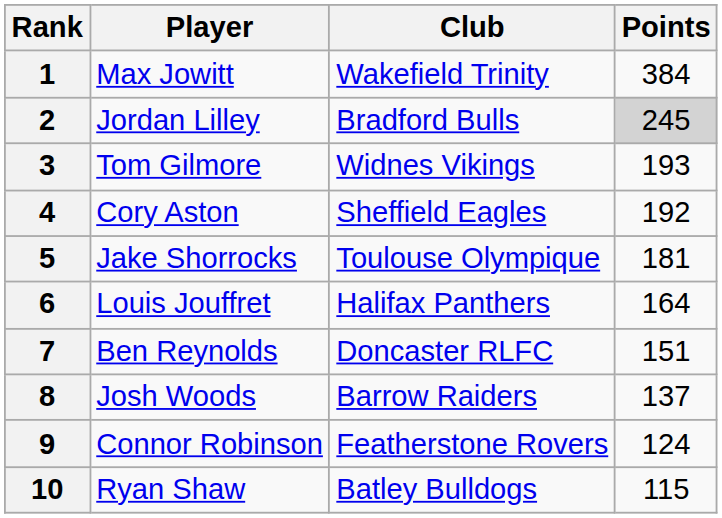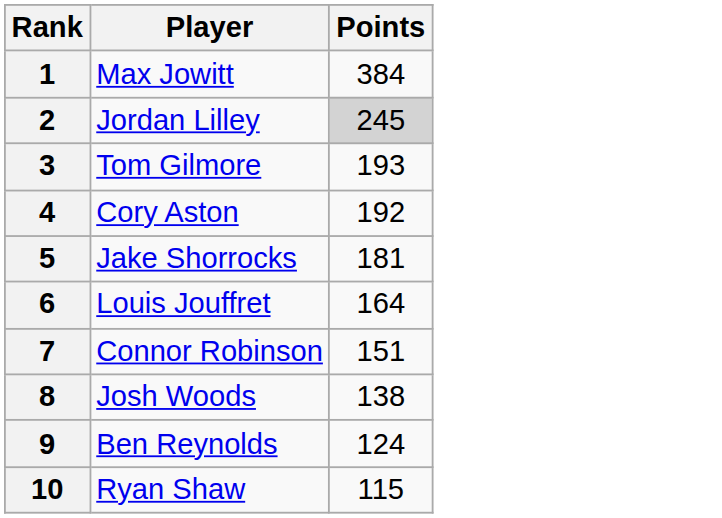 <table class="wikitable" style="text-align:center">
 <tr>
 <th>Rank</th>
 <th>Player</th>
-<th>Club</th>
 <th>Points</th>
 </tr>
 <tr>
 <th>1</th>
 <td style="text-align:left"> <a href='#'>Max Jowitt</a></td>
-<td style="text-align:left"> <a href='#'>Wakefield Trinity</a></td>
 <td>384</td>
 </tr>
 <tr>
 <th>2</th>
 <td style="text-align:left"> <a href='#'>Jordan Lilley</a></td>
-<td style="text-align:left"> <a href='#'>Bradford Bulls</a></td>
 <td style="background: lightgrey;">245</td>
 </tr>
 <tr>
 <th>3</th>
 <td style="text-align:left"> <a href='#'>Tom Gilmore</a></td>
-<td style="text-align:left"> <a href='#'>Widnes Vikings</a></td>
 <td>193</td>
 </tr>
 <tr>
 <th>4</th>
 <td style="text-align:left"> <a href='#'>Cory Aston</a></td>
-<td style="text-align:left"> <a href='#'>Sheffield Eagles</a></td>
 <td>192</td>
 </tr>
 <tr>
 <th>5</th>
 <td style="text-align:left"> <a href='#'>Jake Shorrocks</a></td>
-<td style="text-align:left"> <a href='#'>Toulouse Olympique</a></td>
 <td>181</td>
 </tr>
 <tr>
 <th>6</th>
 <td style="text-align:left"> <a href='#'>Louis Jouffret</a></td>
-<td style="text-align:left"> <a href='#'>Halifax Panthers</a></td>
 <td>164</td>
 </tr>
 <tr>
 <th>7</th>
-<td style="text-align:left"> <a href='#'>Ben Reynolds</a></td>
-<td style="text-align:left"> <a href='#'>Doncaster RLFC</a></td>
+<td style="text-align:left"> <a href='#'>Connor Robinson</a></td>
 <td>151</td>
 </tr>
 <tr>
 <th>8</th>
 <td style="text-align:left"> <a href='#'>Josh Woods</a></td>
-<td style="text-align:left"> <a href='#'>Barrow Raiders</a></td>
-<td>137</td>
+<td>138</td>
 </tr>
 <tr>
 <th>9</th>
-<td style="text-align:left"> <a href='#'>Connor Robinson</a></td>
-<td style="text-align:left"> <a href='#'>Featherstone Rovers</a></td>
+<td style="text-align:left"> <a href='#'>Ben Reynolds</a></td>
 <td>124</td>
 </tr>
 <tr>
 <th>10</th>
 <td style="text-align:left"> <a href='#'>Ryan Shaw</a></td>
-<td style="text-align:left"> <a href='#'>Batley Bulldogs</a></td>
 <td>115</td>
 </tr>
 </table>
